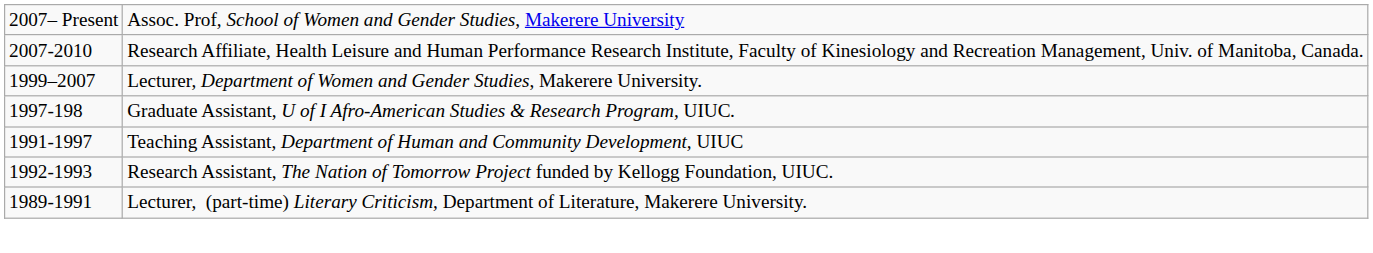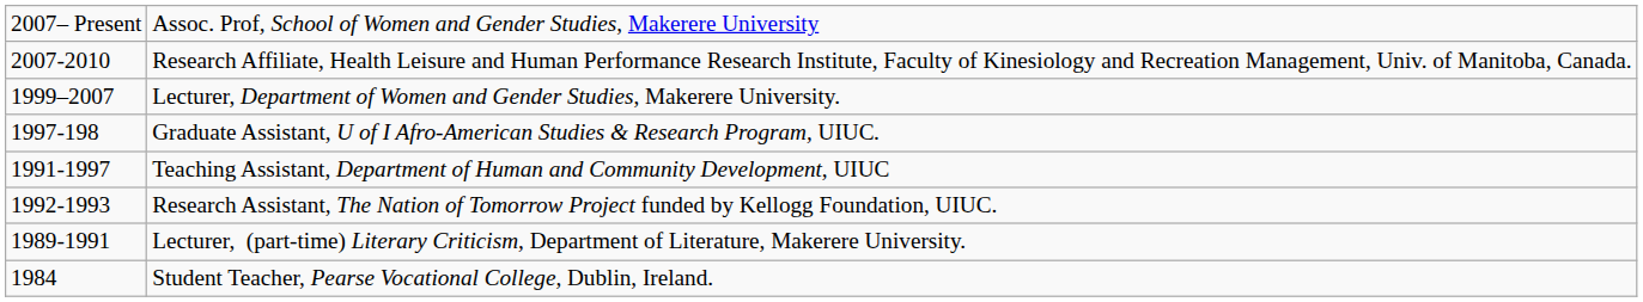 <table class="wikitable">
 <tr>
 <td>2007– Present</td>
 <td>Assoc. Prof<em>, School of Women and Gender Studies</em>, <a href='#'>Makerere University</a></td>
 </tr>
 <tr>
 <td>2007-2010</td>
 <td>Research Affiliate, Health Leisure and Human Performance Research Institute, Faculty of Kinesiology and Recreation Management, Univ. of Manitoba, Canada.</td>
 </tr>
 <tr>
 <td>1999–2007</td>
 <td>Lecturer, <em>Department of Women and Gender Studies</em>, Makerere University.</td>
 </tr>
 <tr>
 <td>1997-198</td>
 <td>Graduate Assistant, <em>U of I Afro-American Studies & Research Program,</em> UIUC<em>.</em>  </td>
 </tr>
 <tr>
 <td>1991-1997</td>
 <td>Teaching Assistant, <em>Department of Human and Community Development,</em> UIUC</td>
 </tr>
 <tr>
 <td>1992-1993</td>
 <td>Research Assistant, <em>The Nation of Tomorrow Project</em> funded by Kellogg Foundation, UIUC.</td>
 </tr>
 <tr>
 <td>1989-1991</td>
 <td>Lecturer,  (part-time) <em>Literary Criticism,</em> Department of Literature, Makerere University.</td>
 </tr>
+<tr>
+<td>1984</td>
+<td>Student Teacher, <em>Pearse Vocational College,</em> Dublin, Ireland.</td>
+</tr>
 </table>
